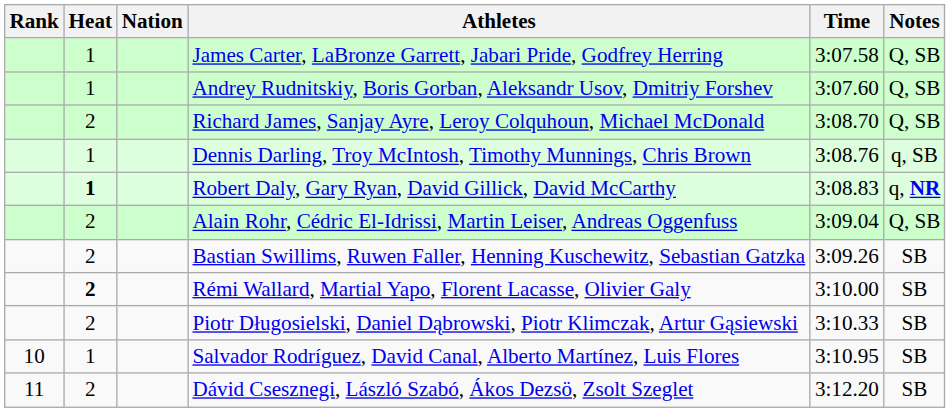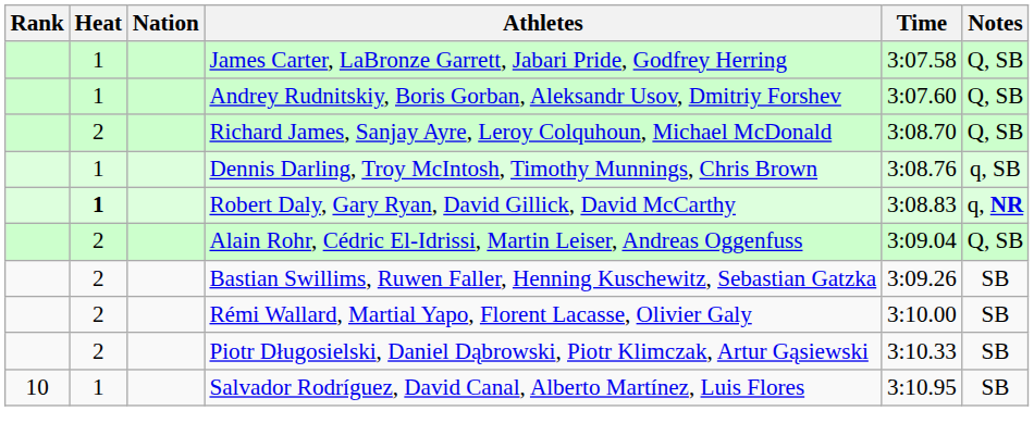 <table class="wikitable sortable" style="text-align:center">
 <tr>
 <th>Rank</th>
 <th>Heat</th>
 <th>Nation</th>
 <th>Athletes</th>
 <th>Time</th>
 <th>Notes</th>
 </tr>
 <tr bgcolor=ccffcc>
 <td></td>
 <td>1</td>
 <td align=left></td>
 <td align=left><a href='#'>James Carter</a>, <a href='#'>LaBronze Garrett</a>, <a href='#'>Jabari Pride</a>, <a href='#'>Godfrey Herring</a></td>
 <td>3:07.58</td>
 <td>Q, SB</td>
 </tr>
 <tr bgcolor=ccffcc>
 <td></td>
 <td>1</td>
 <td align=left></td>
 <td align=left><a href='#'>Andrey Rudnitskiy</a>, <a href='#'>Boris Gorban</a>, <a href='#'>Aleksandr Usov</a>, <a href='#'>Dmitriy Forshev</a></td>
 <td>3:07.60</td>
 <td>Q, SB</td>
 </tr>
 <tr bgcolor=ccffcc>
 <td></td>
 <td>2</td>
 <td align=left></td>
 <td align=left><a href='#'>Richard James</a>, <a href='#'>Sanjay Ayre</a>, <a href='#'>Leroy Colquhoun</a>, <a href='#'>Michael McDonald</a></td>
 <td>3:08.70</td>
 <td>Q, SB</td>
 </tr>
 <tr bgcolor=ddffdd>
 <td></td>
 <td>1</td>
 <td align=left></td>
 <td align=left><a href='#'>Dennis Darling</a>, <a href='#'>Troy McIntosh</a>, <a href='#'>Timothy Munnings</a>, <a href='#'>Chris Brown</a></td>
 <td>3:08.76</td>
 <td>q, SB</td>
 </tr>
 <tr bgcolor=ddffdd>
 <td></td>
 <td><strong>1</strong></td>
 <td align=left></td>
 <td align=left><a href='#'>Robert Daly</a>, <a href='#'>Gary Ryan</a>, <a href='#'>David Gillick</a>, <a href='#'>David McCarthy</a></td>
 <td>3:08.83</td>
 <td>q, <strong><a href='#'>NR</a></strong></td>
 </tr>
 <tr bgcolor=ccffcc>
 <td></td>
 <td>2</td>
 <td align=left></td>
 <td align=left><a href='#'>Alain Rohr</a>, <a href='#'>Cédric El-Idrissi</a>, <a href='#'>Martin Leiser</a>, <a href='#'>Andreas Oggenfuss</a></td>
 <td>3:09.04</td>
 <td>Q, SB</td>
 </tr>
 <tr>
 <td></td>
 <td>2</td>
 <td align=left></td>
 <td align=left><a href='#'>Bastian Swillims</a>, <a href='#'>Ruwen Faller</a>, <a href='#'>Henning Kuschewitz</a>, <a href='#'>Sebastian Gatzka</a></td>
 <td>3:09.26</td>
 <td>SB</td>
 </tr>
 <tr>
 <td></td>
-<td><strong>2</strong></td>
+<td>2</td>
 <td align=left></td>
 <td align=left><a href='#'>Rémi Wallard</a>, <a href='#'>Martial Yapo</a>, <a href='#'>Florent Lacasse</a>, <a href='#'>Olivier Galy</a></td>
 <td>3:10.00</td>
 <td>SB</td>
 </tr>
 <tr>
 <td></td>
 <td>2</td>
 <td align=left></td>
 <td align=left><a href='#'>Piotr Długosielski</a>, <a href='#'>Daniel Dąbrowski</a>, <a href='#'>Piotr Klimczak</a>, <a href='#'>Artur Gąsiewski</a></td>
 <td>3:10.33</td>
 <td>SB</td>
 </tr>
 <tr>
 <td>10</td>
 <td>1</td>
 <td align=left></td>
 <td align=left><a href='#'>Salvador Rodríguez</a>, <a href='#'>David Canal</a>, <a href='#'>Alberto Martínez</a>, <a href='#'>Luis Flores</a></td>
 <td>3:10.95</td>
 <td>SB</td>
 </tr>
-<tr>
-<td>11</td>
-<td>2</td>
-<td align=left></td>
-<td align=left><a href='#'>Dávid Csesznegi</a>, <a href='#'>László Szabó</a>, <a href='#'>Ákos Dezsö</a>, <a href='#'>Zsolt Szeglet</a></td>
-<td>3:12.20</td>
-<td>SB</td>
-</tr>
 </table>
